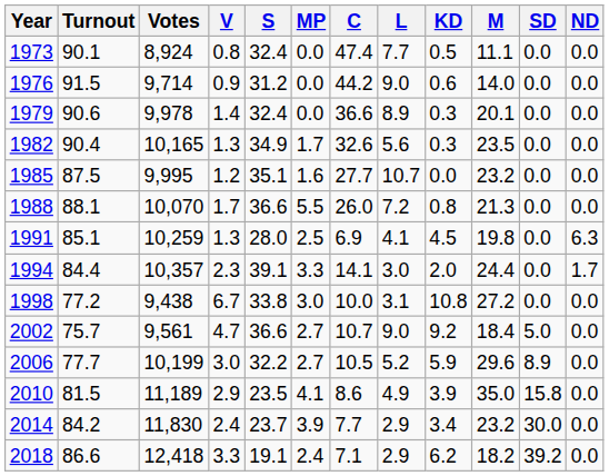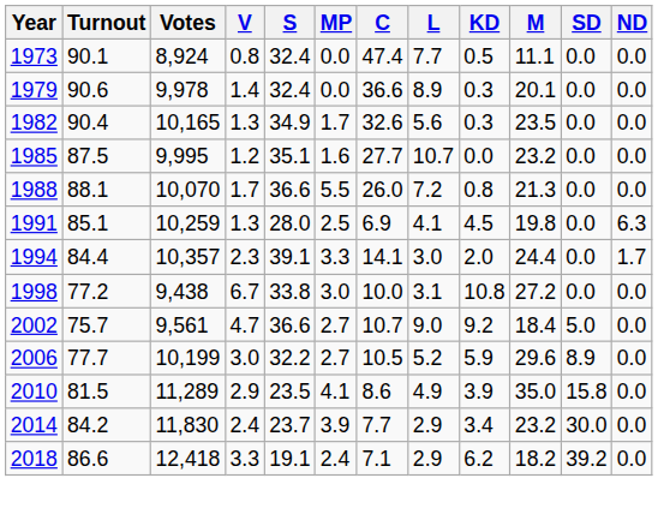 <table class="wikitable sortable" style="font-size: 95%;">
 <tr>
 <th>Year</th>
 <th>Turnout</th>
 <th>Votes</th>
 <th><a href='#'>V</a></th>
 <th><a href='#'>S</a></th>
 <th><a href='#'>MP</a></th>
 <th><a href='#'>C</a></th>
 <th><a href='#'>L</a></th>
 <th><a href='#'>KD</a></th>
 <th><a href='#'>M</a></th>
 <th><a href='#'>SD</a></th>
 <th><a href='#'>ND</a></th>
 </tr>
 <tr>
 <td><a href='#'>1973</a></td>
 <td>90.1</td>
 <td>8,924</td>
 <td>0.8</td>
 <td>32.4</td>
 <td>0.0</td>
 <td>47.4</td>
 <td>7.7</td>
 <td>0.5</td>
 <td>11.1</td>
-<td>0.0</td>
-<td>0.0</td>
-</tr>
-<tr>
-<td><a href='#'>1976</a></td>
-<td>91.5</td>
-<td>9,714</td>
-<td>0.9</td>
-<td>31.2</td>
-<td>0.0</td>
-<td>44.2</td>
-<td>9.0</td>
-<td>0.6</td>
-<td>14.0</td>
 <td>0.0</td>
 <td>0.0</td>
 </tr>
 <tr>
 <td><a href='#'>1979</a></td>
 <td>90.6</td>
 <td>9,978</td>
 <td>1.4</td>
 <td>32.4</td>
 <td>0.0</td>
 <td>36.6</td>
 <td>8.9</td>
 <td>0.3</td>
 <td>20.1</td>
 <td>0.0</td>
 <td>0.0</td>
 </tr>
 <tr>
 <td><a href='#'>1982</a></td>
 <td>90.4</td>
 <td>10,165</td>
 <td>1.3</td>
 <td>34.9</td>
 <td>1.7</td>
 <td>32.6</td>
 <td>5.6</td>
 <td>0.3</td>
 <td>23.5</td>
 <td>0.0</td>
 <td>0.0</td>
 </tr>
 <tr>
 <td><a href='#'>1985</a></td>
 <td>87.5</td>
 <td>9,995</td>
 <td>1.2</td>
 <td>35.1</td>
 <td>1.6</td>
 <td>27.7</td>
 <td>10.7</td>
 <td>0.0</td>
 <td>23.2</td>
 <td>0.0</td>
 <td>0.0</td>
 </tr>
 <tr>
 <td><a href='#'>1988</a></td>
 <td>88.1</td>
 <td>10,070</td>
 <td>1.7</td>
 <td>36.6</td>
 <td>5.5</td>
 <td>26.0</td>
 <td>7.2</td>
 <td>0.8</td>
 <td>21.3</td>
 <td>0.0</td>
 <td>0.0</td>
 </tr>
 <tr>
 <td><a href='#'>1991</a></td>
 <td>85.1</td>
 <td>10,259</td>
 <td>1.3</td>
 <td>28.0</td>
 <td>2.5</td>
 <td>6.9</td>
 <td>4.1</td>
 <td>4.5</td>
 <td>19.8</td>
 <td>0.0</td>
 <td>6.3</td>
 </tr>
 <tr>
 <td><a href='#'>1994</a></td>
 <td>84.4</td>
 <td>10,357</td>
 <td>2.3</td>
 <td>39.1</td>
 <td>3.3</td>
 <td>14.1</td>
 <td>3.0</td>
 <td>2.0</td>
 <td>24.4</td>
 <td>0.0</td>
 <td>1.7</td>
 </tr>
 <tr>
 <td><a href='#'>1998</a></td>
 <td>77.2</td>
 <td>9,438</td>
 <td>6.7</td>
 <td>33.8</td>
 <td>3.0</td>
 <td>10.0</td>
 <td>3.1</td>
 <td>10.8</td>
 <td>27.2</td>
 <td>0.0</td>
 <td>0.0</td>
 </tr>
 <tr>
 <td><a href='#'>2002</a></td>
 <td>75.7</td>
 <td>9,561</td>
 <td>4.7</td>
 <td>36.6</td>
 <td>2.7</td>
 <td>10.7</td>
 <td>9.0</td>
 <td>9.2</td>
 <td>18.4</td>
 <td>5.0</td>
 <td>0.0</td>
 </tr>
 <tr>
 <td><a href='#'>2006</a></td>
 <td>77.7</td>
 <td>10,199</td>
 <td>3.0</td>
 <td>32.2</td>
 <td>2.7</td>
 <td>10.5</td>
 <td>5.2</td>
 <td>5.9</td>
 <td>29.6</td>
 <td>8.9</td>
 <td>0.0</td>
 </tr>
 <tr>
 <td><a href='#'>2010</a></td>
 <td>81.5</td>
-<td>11,189</td>
+<td>11,289</td>
 <td>2.9</td>
 <td>23.5</td>
 <td>4.1</td>
 <td>8.6</td>
 <td>4.9</td>
 <td>3.9</td>
 <td>35.0</td>
 <td>15.8</td>
 <td>0.0</td>
 </tr>
 <tr>
 <td><a href='#'>2014</a></td>
 <td>84.2</td>
 <td>11,830</td>
 <td>2.4</td>
 <td>23.7</td>
 <td>3.9</td>
 <td>7.7</td>
 <td>2.9</td>
 <td>3.4</td>
 <td>23.2</td>
 <td>30.0</td>
 <td>0.0</td>
 </tr>
 <tr>
 <td><a href='#'>2018</a></td>
 <td>86.6</td>
 <td>12,418</td>
 <td>3.3</td>
 <td>19.1</td>
 <td>2.4</td>
 <td>7.1</td>
 <td>2.9</td>
 <td>6.2</td>
 <td>18.2</td>
 <td>39.2</td>
 <td>0.0</td>
 </tr>
 </table>
